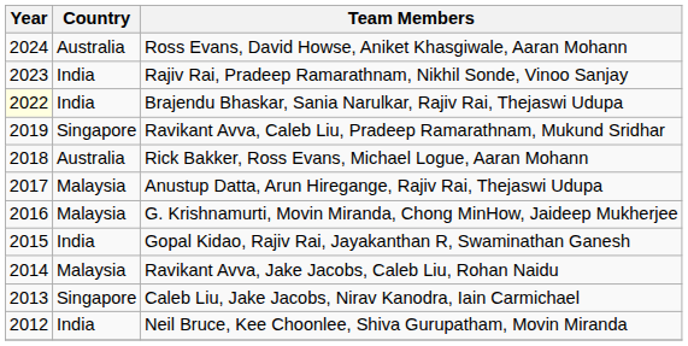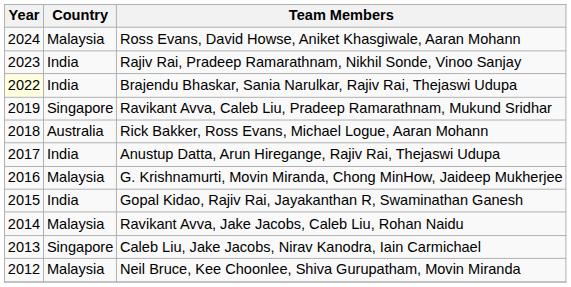 <table class="wikitable" border="1">
 <tr>
 <th>Year</th>
 <th>Country</th>
 <th>Team Members</th>
 </tr>
 <tr>
 <td>2024</td>
-<td> Australia</td>
+<td> Malaysia</td>
 <td>Ross Evans, David Howse, Aniket Khasgiwale, Aaran Mohann</td>
 </tr>
 <tr>
 <td>2023</td>
 <td> India</td>
 <td>Rajiv Rai, Pradeep Ramarathnam, Nikhil Sonde, Vinoo Sanjay</td>
 </tr>
 <tr>
 <td style="background: lightyellow;">2022</td>
 <td> India</td>
 <td>Brajendu Bhaskar, Sania Narulkar, Rajiv Rai, Thejaswi Udupa</td>
 </tr>
 <tr>
 <td>2019</td>
 <td> Singapore</td>
 <td>Ravikant Avva, Caleb Liu, Pradeep Ramarathnam, Mukund Sridhar</td>
 </tr>
 <tr>
 <td>2018</td>
 <td> Australia</td>
 <td>Rick Bakker, Ross Evans, Michael Logue, Aaran Mohann</td>
 </tr>
 <tr>
 <td>2017</td>
-<td> Malaysia</td>
+<td> India</td>
 <td>Anustup Datta, Arun Hiregange, Rajiv Rai, Thejaswi Udupa</td>
 </tr>
 <tr>
 <td>2016</td>
 <td> Malaysia</td>
 <td>G. Krishnamurti, Movin Miranda, Chong MinHow, Jaideep Mukherjee</td>
 </tr>
 <tr>
 <td>2015</td>
 <td> India</td>
 <td>Gopal Kidao, Rajiv Rai, Jayakanthan R, Swaminathan Ganesh</td>
 </tr>
 <tr>
 <td>2014</td>
 <td> Malaysia</td>
 <td>Ravikant Avva, Jake Jacobs, Caleb Liu, Rohan Naidu</td>
 </tr>
 <tr>
 <td>2013</td>
 <td> Singapore</td>
 <td>Caleb Liu, Jake Jacobs, Nirav Kanodra, Iain Carmichael</td>
 </tr>
 <tr>
 <td>2012</td>
-<td> India</td>
+<td> Malaysia</td>
 <td>Neil Bruce, Kee Choonlee, Shiva Gurupatham, Movin Miranda</td>
 </tr>
 <tr>
 </tr>
 </table>
